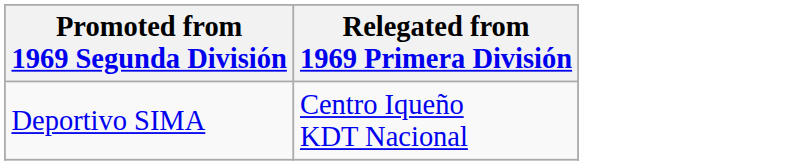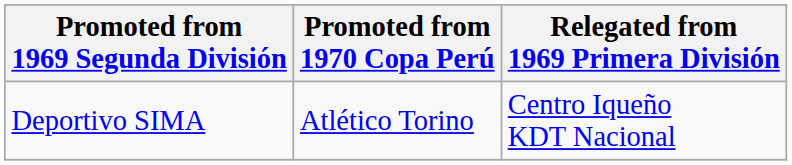 <table class="wikitable">
 <tr>
 <th>Promoted from<br><a href='#'>1969 Segunda División</a></th>
+<th>Promoted from<br><a href='#'>1970 Copa Perú</a></th>
 <th>Relegated from<br><a href='#'>1969 Primera División</a></th>
 </tr>
 <tr>
 <td> <a href='#'>Deportivo SIMA</a> </td>
+<td> <a href='#'>Atlético Torino</a> </td>
 <td> <a href='#'>Centro Iqueño</a> <br> <a href='#'>KDT Nacional</a> </td>
 </tr>
 </table>
